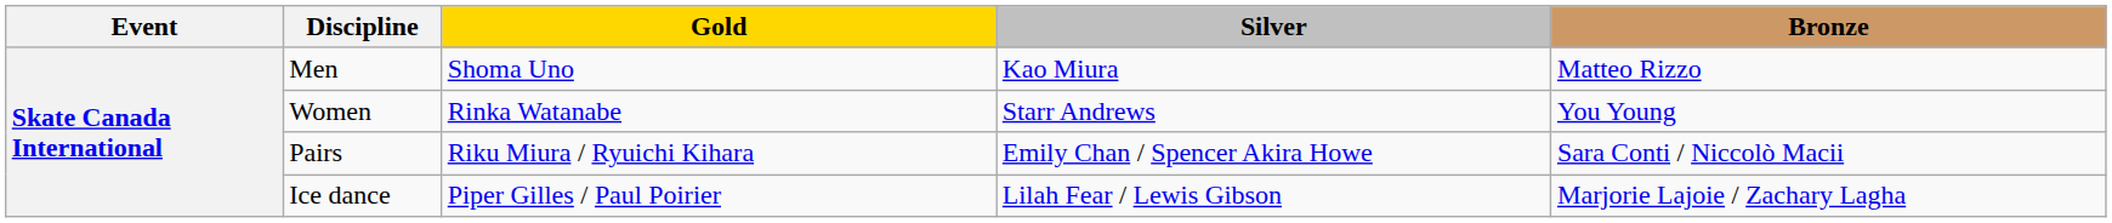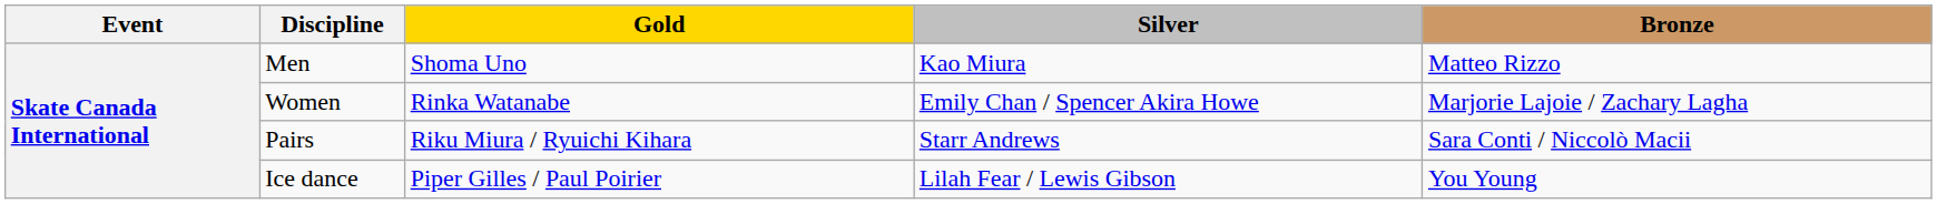 <table class="wikitable unsortable" style="text-align:left; width:100%;">
 <tr>
 <th scope="col" style="width:10%">Event</th>
 <th scope="col" style="width:5%">Discipline</th>
 <td scope="col" style="text-align:center; width:20%; background:gold"><strong>Gold</strong></td>
 <td scope="col" style="text-align:center; width:20%; background:silver"><strong>Silver</strong></td>
 <td scope="col" style="text-align:center; width:20%; background:#c96"><strong>Bronze</strong></td>
 </tr>
 <tr>
 <th scope="row" style="text-align:left" rowspan="4"> <a href='#'>Skate Canada International</a></th>
 <td>Men</td>
 <td> <a href='#'>Shoma Uno</a></td>
 <td> <a href='#'>Kao Miura</a></td>
 <td> <a href='#'>Matteo Rizzo</a></td>
 </tr>
 <tr>
 <td>Women</td>
 <td> <a href='#'>Rinka Watanabe</a></td>
-<td> <a href='#'>Starr Andrews</a></td>
-<td> <a href='#'>You Young</a></td>
+<td> <a href='#'>Emily Chan</a> / <a href='#'>Spencer Akira Howe</a></td>
+<td> <a href='#'>Marjorie Lajoie</a> / <a href='#'>Zachary Lagha</a></td>
 </tr>
 <tr>
 <td>Pairs</td>
 <td> <a href='#'>Riku Miura</a> / <a href='#'>Ryuichi Kihara</a></td>
-<td> <a href='#'>Emily Chan</a> / <a href='#'>Spencer Akira Howe</a></td>
+<td> <a href='#'>Starr Andrews</a></td>
 <td> <a href='#'>Sara Conti</a> / <a href='#'>Niccolò Macii</a></td>
 </tr>
 <tr>
 <td>Ice dance</td>
 <td> <a href='#'>Piper Gilles</a> / <a href='#'>Paul Poirier</a></td>
 <td> <a href='#'>Lilah Fear</a> / <a href='#'>Lewis Gibson</a></td>
-<td> <a href='#'>Marjorie Lajoie</a> / <a href='#'>Zachary Lagha</a></td>
+<td> <a href='#'>You Young</a></td>
 </tr>
 </table>
